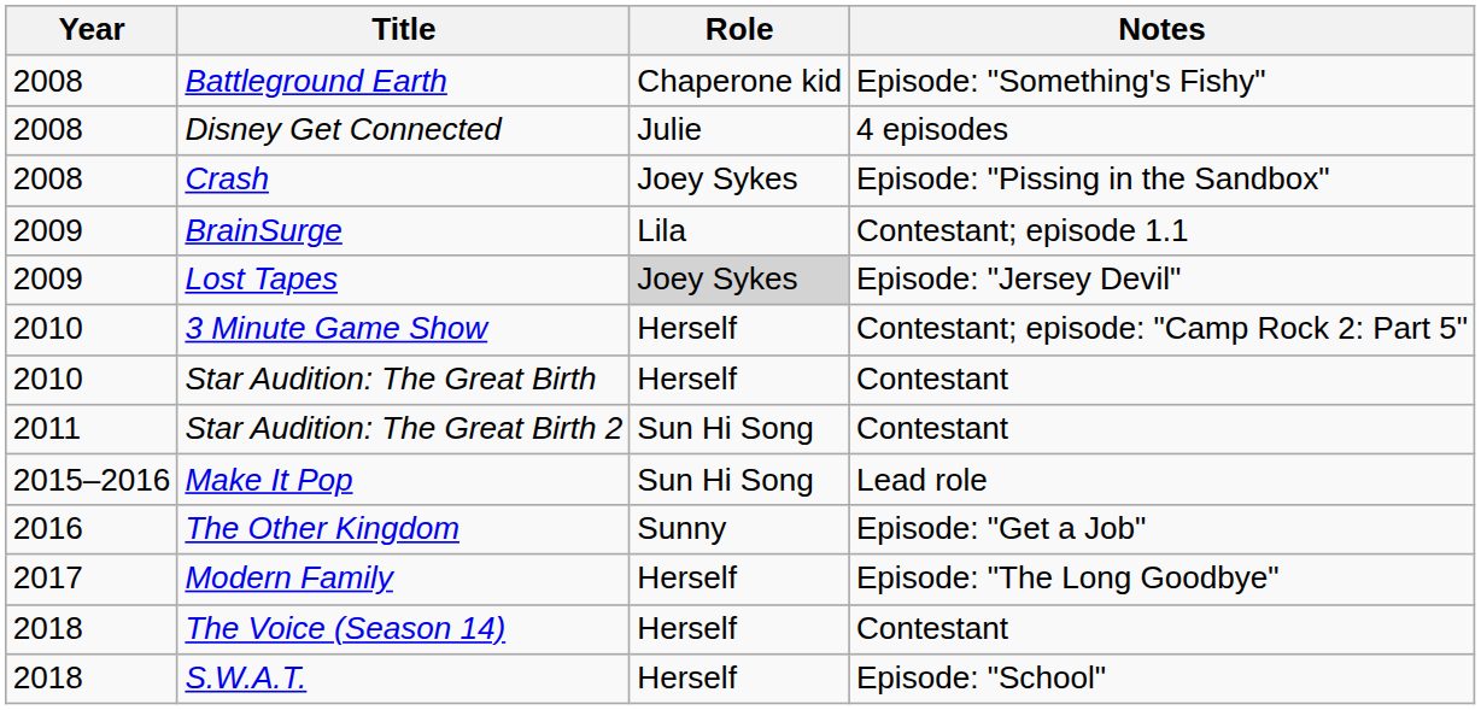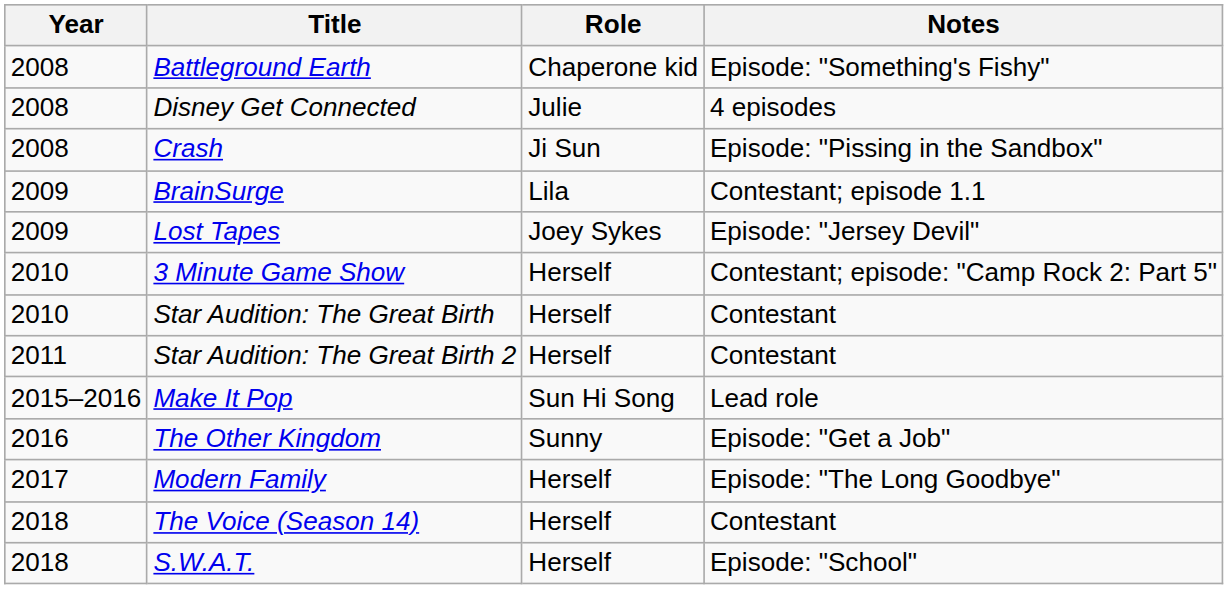 <table class="wikitable sortable">
 <tr>
 <th>Year</th>
 <th>Title</th>
 <th>Role</th>
 <th class="unsortable">Notes</th>
 </tr>
 <tr>
 <td>2008</td>
 <td><em><a href='#'>Battleground Earth</a></em></td>
 <td>Chaperone kid</td>
 <td>Episode: "Something's Fishy"</td>
 </tr>
 <tr>
 <td>2008</td>
 <td><em>Disney Get Connected</em></td>
 <td>Julie</td>
 <td>4 episodes</td>
 </tr>
 <tr>
 <td>2008</td>
 <td><em><a href='#'>Crash</a></em></td>
-<td>Joey Sykes</td>
+<td>Ji Sun</td>
 <td>Episode: "Pissing in the Sandbox"</td>
 </tr>
 <tr>
 <td>2009</td>
 <td><em><a href='#'>BrainSurge</a></em></td>
 <td>Lila</td>
 <td>Contestant; episode 1.1</td>
 </tr>
 <tr>
 <td>2009</td>
 <td><em><a href='#'>Lost Tapes</a></em></td>
-<td style="background: lightgrey;">Joey Sykes</td>
+<td>Joey Sykes</td>
 <td>Episode: "Jersey Devil"</td>
 </tr>
 <tr>
 <td>2010</td>
 <td><em><a href='#'>3 Minute Game Show</a></em></td>
 <td>Herself</td>
 <td>Contestant; episode: "Camp Rock 2: Part 5"</td>
 </tr>
 <tr>
 <td>2010</td>
 <td><em>Star Audition: The Great Birth</em></td>
 <td>Herself</td>
 <td>Contestant</td>
 </tr>
 <tr>
 <td>2011</td>
 <td><em>Star Audition: The Great Birth 2</em></td>
-<td>Sun Hi Song</td>
+<td>Herself</td>
 <td>Contestant</td>
 </tr>
 <tr>
 <td>2015–2016</td>
 <td><em><a href='#'>Make It Pop</a></em></td>
 <td>Sun Hi Song</td>
 <td>Lead role</td>
 </tr>
 <tr>
 <td>2016</td>
 <td><em><a href='#'>The Other Kingdom</a></em></td>
 <td>Sunny</td>
 <td>Episode: "Get a Job"</td>
 </tr>
 <tr>
 <td>2017</td>
 <td><em><a href='#'>Modern Family</a></em></td>
 <td>Herself</td>
 <td>Episode: "The Long Goodbye"</td>
 </tr>
 <tr>
 <td>2018</td>
 <td><em><a href='#'>The Voice (Season 14)</a></em></td>
 <td>Herself</td>
 <td>Contestant</td>
 </tr>
 <tr>
 <td>2018</td>
 <td><em><a href='#'>S.W.A.T.</a></em></td>
 <td>Herself</td>
 <td>Episode: "School"</td>
 </tr>
 </table>
